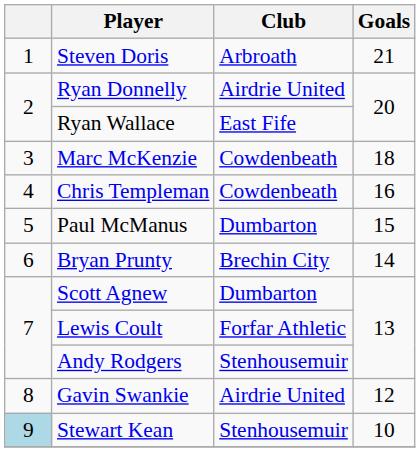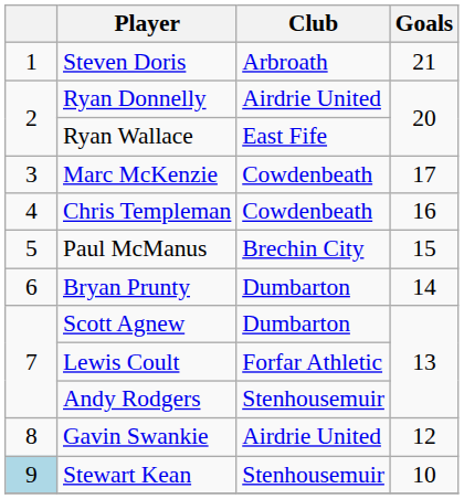 <table class="wikitable" border="1">
 <tr>
 <th width="28"></th>
 <th>Player</th>
 <th>Club</th>
 <th>Goals</th>
 </tr>
 <tr>
 <td rowspan=1 align=center>1</td>
 <td> <a href='#'>Steven Doris</a></td>
 <td><a href='#'>Arbroath</a></td>
 <td rowspan=1 align=center>21</td>
 </tr>
 <tr>
 <td rowspan=2 align=center>2</td>
 <td> <a href='#'>Ryan Donnelly</a></td>
 <td><a href='#'>Airdrie United</a></td>
 <td rowspan=2 align=center>20</td>
 </tr>
 <tr>
 <td> Ryan Wallace</td>
 <td><a href='#'>East Fife</a></td>
 </tr>
 <tr>
 <td rowspan=1 align=center>3</td>
 <td> <a href='#'>Marc McKenzie</a></td>
 <td><a href='#'>Cowdenbeath</a></td>
-<td rowspan=1 align=center>18</td>
+<td rowspan=1 align=center>17</td>
 </tr>
 <tr>
 <td rowspan=1 align=center>4</td>
 <td> <a href='#'>Chris Templeman</a></td>
 <td><a href='#'>Cowdenbeath</a></td>
 <td rowspan=1 align=center>16</td>
 </tr>
 <tr>
 <td rowspan=1 align=center>5</td>
 <td> Paul McManus</td>
-<td><a href='#'>Dumbarton</a></td>
+<td><a href='#'>Brechin City</a></td>
 <td rowspan=1 align=center>15</td>
 </tr>
 <tr>
 <td rowspan=1 align=center>6</td>
 <td> <a href='#'>Bryan Prunty</a></td>
-<td><a href='#'>Brechin City</a></td>
+<td><a href='#'>Dumbarton</a></td>
 <td rowspan=1 align=center>14</td>
 </tr>
 <tr>
 <td rowspan=3 align=center>7</td>
 <td> <a href='#'>Scott Agnew</a></td>
 <td><a href='#'>Dumbarton</a></td>
 <td rowspan=3 align=center>13</td>
 </tr>
 <tr>
 <td> <a href='#'>Lewis Coult</a></td>
 <td><a href='#'>Forfar Athletic</a></td>
 </tr>
 <tr>
 <td> <a href='#'>Andy Rodgers</a></td>
 <td><a href='#'>Stenhousemuir</a></td>
 </tr>
 <tr>
 <td rowspan=1 align=center>8</td>
 <td> <a href='#'>Gavin Swankie</a></td>
 <td><a href='#'>Airdrie United</a></td>
 <td rowspan=1 align=center>12</td>
 </tr>
 <tr>
 <td rowspan=1 align=center style="background: lightblue;">9</td>
 <td> <a href='#'>Stewart Kean</a></td>
 <td><a href='#'>Stenhousemuir</a></td>
 <td rowspan=1 align=center>10</td>
 </tr>
 <tr>
 </tr>
 </table>
